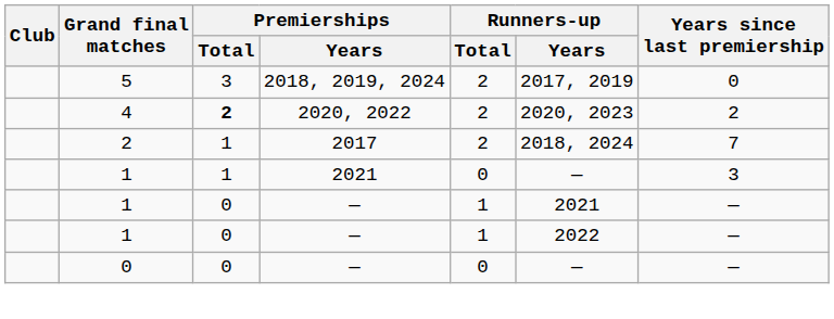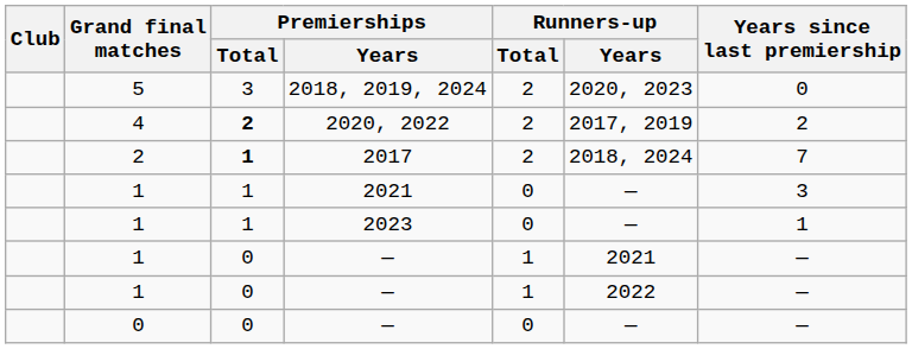 <table class="wikitable sortable" style="text-align:center">
 <tr>
 <th rowspan=2>Club</th>
 <th rowspan=2>Grand final<br>matches</th>
 <th colspan=2>Premierships</th>
 <th colspan=2>Runners-up</th>
 <th rowspan=2>Years since<br>last premiership</th>
 </tr>
 <tr>
 <th>Total</th>
 <th class="unsortable">Years</th>
 <th>Total</th>
 <th class="unsortable">Years</th>
 </tr>
 <tr>
 <td align=left></td>
 <td>5</td>
 <td>3</td>
 <td>2018, 2019, 2024</td>
 <td>2</td>
-<td>2017, 2019</td>
+<td>2020, 2023</td>
 <td>0</td>
 </tr>
 <tr>
 <td align=left></td>
 <td>4</td>
 <td><strong>2</strong></td>
 <td>2020, 2022</td>
 <td>2</td>
-<td>2020, 2023</td>
+<td>2017, 2019</td>
 <td>2</td>
 </tr>
 <tr>
 <td align=left></td>
 <td>2</td>
-<td>1</td>
+<td><strong>1</strong></td>
 <td>2017</td>
 <td>2</td>
 <td>2018, 2024</td>
 <td>7</td>
 </tr>
 <tr>
 <td align=left></td>
 <td>1</td>
 <td>1</td>
 <td>2021</td>
 <td>0</td>
 <td>—</td>
 <td>3</td>
+</tr>
+<tr>
+<td align=left></td>
+<td>1</td>
+<td>1</td>
+<td>2023</td>
+<td>0</td>
+<td>—</td>
+<td>1</td>
 </tr>
 <tr>
 <td align=left></td>
 <td>1</td>
 <td>0</td>
 <td>—</td>
 <td>1</td>
 <td>2021</td>
 <td>—</td>
 </tr>
 <tr>
 <td align=left></td>
 <td>1</td>
 <td>0</td>
 <td>—</td>
 <td>1</td>
 <td>2022</td>
 <td>—</td>
 </tr>
 <tr>
 <td align=left></td>
 <td>0</td>
 <td>0</td>
 <td>—</td>
 <td>0</td>
 <td>—</td>
 <td>—</td>
 </tr>
 </table>
